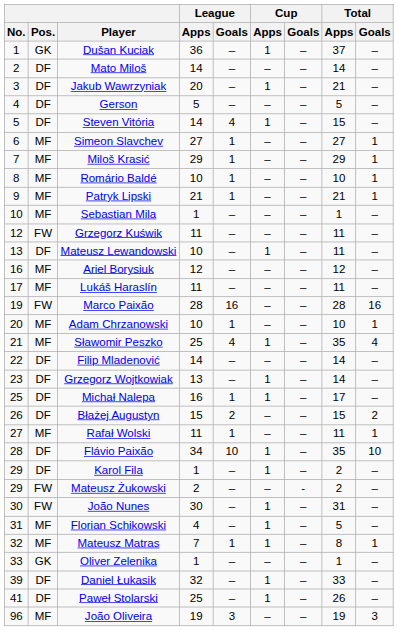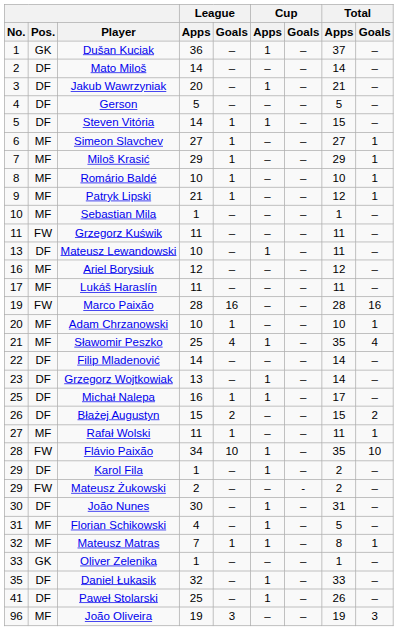 <table class="wikitable" style="text-align: center">
 <tr>
 <th colspan="3"></th>
 <th colspan="2">League</th>
 <th colspan="2">Cup</th>
 <th colspan="2">Total</th>
 </tr>
 <tr>
 <th>No.</th>
 <th>Pos.</th>
 <th>Player</th>
 <th>Apps</th>
 <th>Goals</th>
 <th>Apps</th>
 <th>Goals</th>
 <th>Apps</th>
 <th>Goals</th>
 </tr>
 <tr>
 <td>1</td>
 <td>GK</td>
 <td><a href='#'>Dušan Kuciak</a></td>
 <td>36</td>
 <td>–</td>
 <td>1</td>
 <td>–</td>
 <td>37</td>
 <td>–</td>
 </tr>
 <tr>
 <td>2</td>
 <td>DF</td>
 <td><a href='#'>Mato Miloš</a></td>
 <td>14</td>
 <td>–</td>
 <td>–</td>
 <td>–</td>
 <td>14</td>
 <td>–</td>
 </tr>
 <tr>
 <td>3</td>
 <td>DF</td>
 <td><a href='#'>Jakub Wawrzyniak</a></td>
 <td>20</td>
 <td>–</td>
 <td>1</td>
 <td>–</td>
 <td>21</td>
 <td>–</td>
 </tr>
 <tr>
 <td>4</td>
 <td>DF</td>
 <td><a href='#'>Gerson</a></td>
 <td>5</td>
 <td>–</td>
 <td>–</td>
 <td>–</td>
 <td>5</td>
 <td>–</td>
 </tr>
 <tr>
 <td>5</td>
 <td>DF</td>
 <td><a href='#'>Steven Vitória</a></td>
 <td>14</td>
-<td>4</td>
+<td>1</td>
 <td>1</td>
 <td>–</td>
 <td>15</td>
 <td>–</td>
 </tr>
 <tr>
 <td>6</td>
 <td>MF</td>
 <td><a href='#'>Simeon Slavchev</a></td>
 <td>27</td>
 <td>1</td>
 <td>–</td>
 <td>–</td>
 <td>27</td>
 <td>1</td>
 </tr>
 <tr>
 <td>7</td>
 <td>MF</td>
 <td><a href='#'>Miloš Krasić</a></td>
 <td>29</td>
 <td>1</td>
 <td>–</td>
 <td>–</td>
 <td>29</td>
 <td>1</td>
 </tr>
 <tr>
 <td>8</td>
 <td>MF</td>
 <td><a href='#'>Romário Baldé</a></td>
 <td>10</td>
 <td>1</td>
 <td>–</td>
 <td>–</td>
 <td>10</td>
 <td>1</td>
 </tr>
 <tr>
 <td>9</td>
 <td>MF</td>
 <td><a href='#'>Patryk Lipski</a></td>
 <td>21</td>
 <td>1</td>
 <td>–</td>
 <td>–</td>
-<td>21</td>
+<td>12</td>
 <td>1</td>
 </tr>
 <tr>
 <td>10</td>
 <td>MF</td>
 <td><a href='#'>Sebastian Mila</a></td>
 <td>1</td>
 <td>–</td>
 <td>–</td>
 <td>–</td>
 <td>1</td>
 <td>–</td>
 </tr>
 <tr>
-<td>12</td>
+<td>11</td>
 <td>FW</td>
 <td><a href='#'>Grzegorz Kuświk</a></td>
 <td>11</td>
 <td>–</td>
 <td>–</td>
 <td>–</td>
 <td>11</td>
 <td>–</td>
 </tr>
 <tr>
 <td>13</td>
 <td>DF</td>
 <td><a href='#'>Mateusz Lewandowski</a></td>
 <td>10</td>
 <td>–</td>
 <td>1</td>
 <td>–</td>
 <td>11</td>
 <td>–</td>
 </tr>
 <tr>
 <td>16</td>
 <td>MF</td>
 <td><a href='#'>Ariel Borysiuk</a></td>
 <td>12</td>
 <td>–</td>
 <td>–</td>
 <td>–</td>
 <td>12</td>
 <td>–</td>
 </tr>
 <tr>
 <td>17</td>
 <td>MF</td>
 <td><a href='#'>Lukáš Haraslín</a></td>
 <td>11</td>
 <td>–</td>
 <td>–</td>
 <td>–</td>
 <td>11</td>
 <td>–</td>
 </tr>
 <tr>
 <td>19</td>
 <td>FW</td>
 <td><a href='#'>Marco Paixão</a></td>
 <td>28</td>
 <td>16</td>
 <td>–</td>
 <td>–</td>
 <td>28</td>
 <td>16</td>
 </tr>
 <tr>
 <td>20</td>
 <td>MF</td>
 <td><a href='#'>Adam Chrzanowski</a></td>
 <td>10</td>
 <td>1</td>
 <td>–</td>
 <td>–</td>
 <td>10</td>
 <td>1</td>
 </tr>
 <tr>
 <td>21</td>
 <td>MF</td>
 <td><a href='#'>Sławomir Peszko</a></td>
 <td>25</td>
 <td>4</td>
 <td>1</td>
 <td>–</td>
 <td>35</td>
 <td>4</td>
 </tr>
 <tr>
 <td>22</td>
 <td>DF</td>
 <td><a href='#'>Filip Mladenović</a></td>
 <td>14</td>
 <td>–</td>
 <td>–</td>
 <td>–</td>
 <td>14</td>
 <td>–</td>
 </tr>
 <tr>
 <td>23</td>
 <td>DF</td>
 <td><a href='#'>Grzegorz Wojtkowiak</a></td>
 <td>13</td>
 <td>–</td>
 <td>1</td>
 <td>–</td>
 <td>14</td>
 <td>–</td>
 </tr>
 <tr>
 <td>25</td>
 <td>DF</td>
 <td><a href='#'>Michał Nalepa</a></td>
 <td>16</td>
 <td>1</td>
 <td>1</td>
 <td>–</td>
 <td>17</td>
 <td>–</td>
 </tr>
 <tr>
 <td>26</td>
 <td>DF</td>
 <td><a href='#'>Błażej Augustyn</a></td>
 <td>15</td>
 <td>2</td>
 <td>–</td>
 <td>–</td>
 <td>15</td>
 <td>2</td>
 </tr>
 <tr>
 <td>27</td>
 <td>MF</td>
 <td><a href='#'>Rafał Wolski</a></td>
 <td>11</td>
 <td>1</td>
 <td>–</td>
 <td>–</td>
 <td>11</td>
 <td>1</td>
 </tr>
 <tr>
 <td>28</td>
-<td>DF</td>
+<td>FW</td>
 <td><a href='#'>Flávio Paixão</a></td>
 <td>34</td>
 <td>10</td>
 <td>1</td>
 <td>–</td>
 <td>35</td>
 <td>10</td>
 </tr>
 <tr>
 <td>29</td>
 <td>DF</td>
 <td><a href='#'>Karol Fila</a></td>
 <td>1</td>
 <td>–</td>
 <td>1</td>
 <td>–</td>
 <td>2</td>
 <td>–</td>
 </tr>
 <tr>
 <td>29</td>
 <td>FW</td>
 <td><a href='#'>Mateusz Żukowski</a></td>
 <td>2</td>
 <td>–</td>
 <td>–</td>
 <td>-</td>
 <td>2</td>
 <td>–</td>
 </tr>
 <tr>
 <td>30</td>
-<td>FW</td>
+<td>DF</td>
 <td><a href='#'>João Nunes</a></td>
 <td>30</td>
 <td>–</td>
 <td>1</td>
 <td>–</td>
 <td>31</td>
 <td>–</td>
 </tr>
 <tr>
 <td>31</td>
 <td>MF</td>
 <td><a href='#'>Florian Schikowski</a></td>
 <td>4</td>
 <td>–</td>
 <td>1</td>
 <td>–</td>
 <td>5</td>
 <td>–</td>
 </tr>
 <tr>
 <td>32</td>
 <td>MF</td>
 <td><a href='#'>Mateusz Matras</a></td>
 <td>7</td>
 <td>1</td>
 <td>1</td>
 <td>–</td>
 <td>8</td>
 <td>1</td>
 </tr>
 <tr>
 <td>33</td>
 <td>GK</td>
 <td><a href='#'>Oliver Zelenika</a></td>
 <td>1</td>
 <td>–</td>
 <td>–</td>
 <td>–</td>
 <td>1</td>
 <td>–</td>
 </tr>
 <tr>
-<td>39</td>
+<td>35</td>
 <td>DF</td>
 <td><a href='#'>Daniel Łukasik</a></td>
 <td>32</td>
 <td>–</td>
 <td>1</td>
 <td>–</td>
 <td>33</td>
 <td>–</td>
 </tr>
 <tr>
 <td>41</td>
 <td>DF</td>
 <td><a href='#'>Paweł Stolarski</a></td>
 <td>25</td>
 <td>–</td>
 <td>1</td>
 <td>–</td>
 <td>26</td>
 <td>–</td>
 </tr>
 <tr>
 <td>96</td>
 <td>MF</td>
 <td><a href='#'>João Oliveira</a></td>
 <td>19</td>
 <td>3</td>
 <td>–</td>
 <td>–</td>
 <td>19</td>
 <td>3</td>
 </tr>
 </table>
